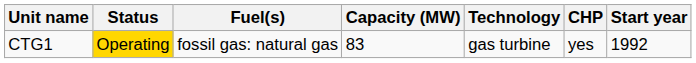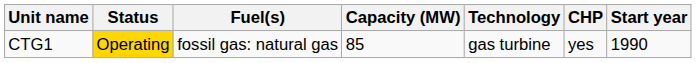 <table class="wikitable">
 <tr>
 <th>Unit name</th>
 <th>Status</th>
 <th>Fuel(s)</th>
 <th>Capacity (MW)</th>
 <th>Technology</th>
 <th>CHP</th>
 <th>Start year</th>
 </tr>
 <tr>
 <td>CTG1</td>
 <td style="background: gold;">Operating</td>
 <td>fossil gas: natural gas</td>
-<td>83</td>
+<td>85</td>
 <td>gas turbine</td>
 <td>yes</td>
-<td>1992</td>
+<td>1990</td>
 </tr>
 </table>
